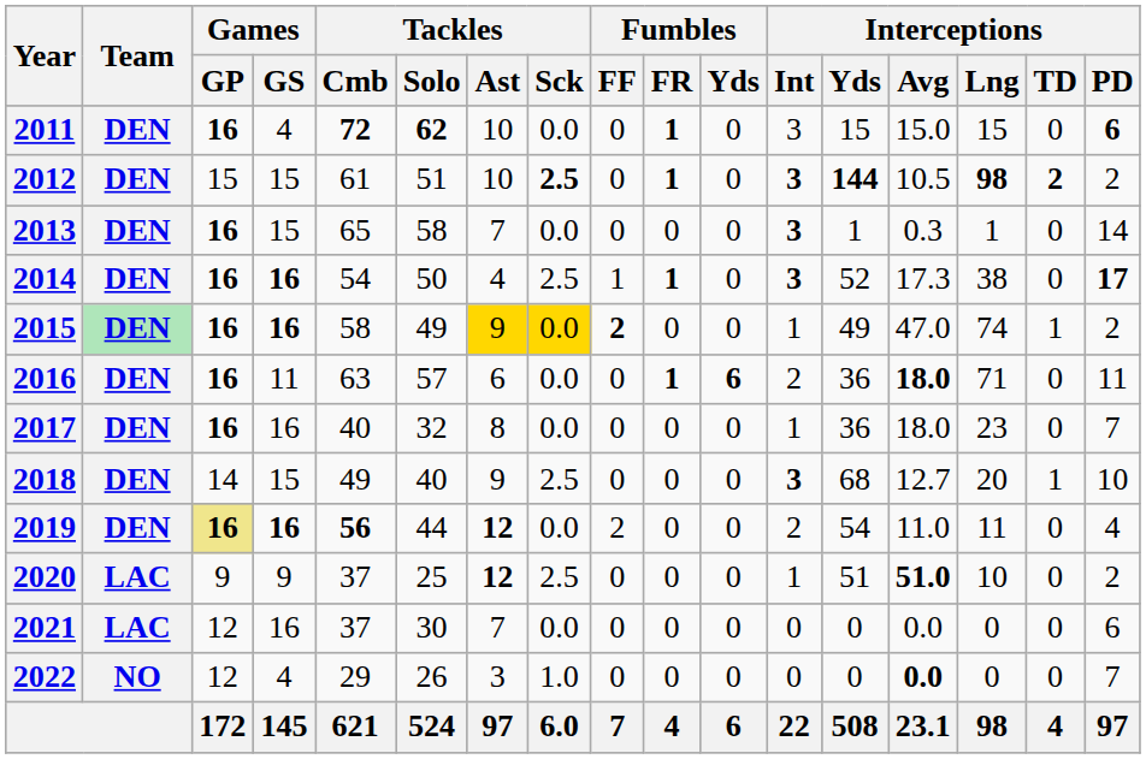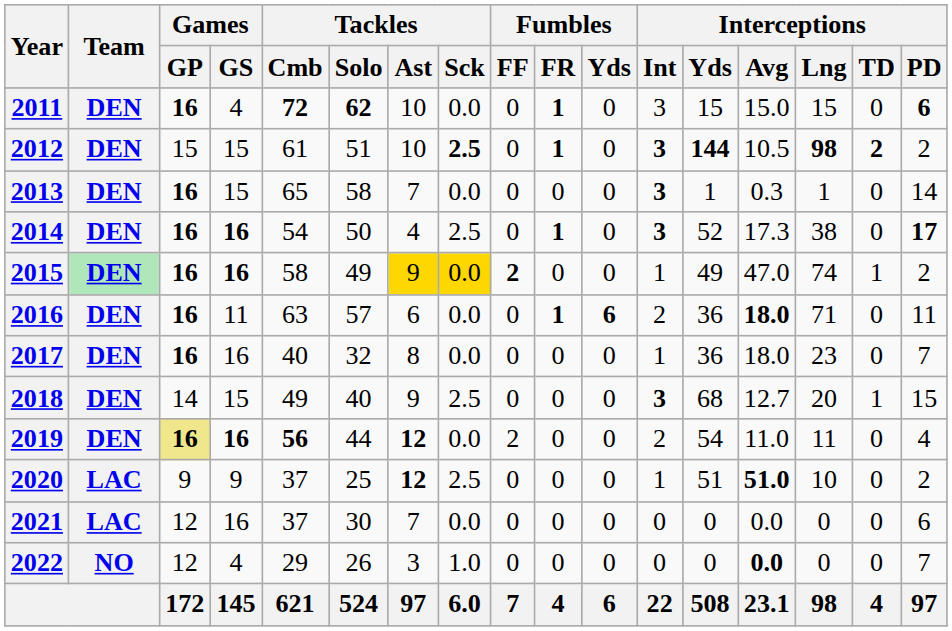 <table class=wikitable style="text-align:center;">
 <tr>
 <th rowspan="2">Year</th>
 <th rowspan="2">Team</th>
 <th colspan="2">Games</th>
 <th colspan="4">Tackles</th>
 <th colspan="3">Fumbles</th>
 <th colspan="6">Interceptions</th>
 </tr>
 <tr>
 <th>GP</th>
 <th>GS</th>
 <th>Cmb</th>
 <th>Solo</th>
 <th>Ast</th>
 <th>Sck</th>
 <th>FF</th>
 <th>FR</th>
 <th>Yds</th>
 <th>Int</th>
 <th>Yds</th>
 <th>Avg</th>
 <th>Lng</th>
 <th>TD</th>
 <th>PD</th>
 </tr>
 <tr>
 <th><a href='#'>2011</a></th>
 <th><a href='#'>DEN</a></th>
 <td><strong>16</strong></td>
 <td>4</td>
 <td><strong>72</strong></td>
 <td><strong>62</strong></td>
 <td>10</td>
 <td>0.0</td>
 <td>0</td>
 <td><strong>1</strong></td>
 <td>0</td>
 <td>3</td>
 <td>15</td>
 <td>15.0</td>
 <td>15</td>
 <td>0</td>
 <td><strong>6</strong></td>
 </tr>
 <tr>
 <th><a href='#'>2012</a></th>
 <th><a href='#'>DEN</a></th>
 <td>15</td>
 <td>15</td>
 <td>61</td>
 <td>51</td>
 <td>10</td>
 <td><strong>2.5</strong></td>
 <td>0</td>
 <td><strong>1</strong></td>
 <td>0</td>
 <td><strong>3</strong></td>
 <td><strong>144</strong></td>
 <td>10.5</td>
 <td><strong>98</strong></td>
 <td><strong>2</strong></td>
 <td>2</td>
 </tr>
 <tr>
 <th><a href='#'>2013</a></th>
 <th><a href='#'>DEN</a></th>
 <td><strong>16</strong></td>
 <td>15</td>
 <td>65</td>
 <td>58</td>
 <td>7</td>
 <td>0.0</td>
 <td>0</td>
 <td>0</td>
 <td>0</td>
 <td><strong>3</strong></td>
 <td>1</td>
 <td>0.3</td>
 <td>1</td>
 <td>0</td>
 <td>14</td>
 </tr>
 <tr>
 <th><a href='#'>2014</a></th>
 <th><a href='#'>DEN</a></th>
 <td><strong>16</strong></td>
 <td><strong>16</strong></td>
 <td>54</td>
 <td>50</td>
 <td>4</td>
 <td>2.5</td>
-<td>1</td>
+<td>0</td>
 <td><strong>1</strong></td>
 <td>0</td>
 <td><strong>3</strong></td>
 <td>52</td>
 <td>17.3</td>
 <td>38</td>
 <td>0</td>
 <td><strong>17</strong></td>
 </tr>
 <tr>
 <th><a href='#'>2015</a></th>
 <th style="background:#afe6ba; width:3em;"><a href='#'>DEN</a></th>
 <td><strong>16</strong></td>
 <td><strong>16</strong></td>
 <td>58</td>
 <td>49</td>
 <td style="background: gold;">9</td>
 <td style="background: gold;">0.0</td>
 <td><strong>2</strong></td>
 <td>0</td>
 <td>0</td>
 <td>1</td>
 <td>49</td>
 <td>47.0</td>
 <td>74</td>
 <td>1</td>
 <td>2</td>
 </tr>
 <tr>
 <th><a href='#'>2016</a></th>
 <th><a href='#'>DEN</a></th>
 <td><strong>16</strong></td>
 <td>11</td>
 <td>63</td>
 <td>57</td>
 <td>6</td>
 <td>0.0</td>
 <td>0</td>
 <td><strong>1</strong></td>
 <td><strong>6</strong></td>
 <td>2</td>
 <td>36</td>
 <td><strong>18.0</strong></td>
 <td>71</td>
 <td>0</td>
 <td>11</td>
 </tr>
 <tr>
 <th><a href='#'>2017</a></th>
 <th><a href='#'>DEN</a></th>
 <td><strong>16</strong></td>
 <td>16</td>
 <td>40</td>
 <td>32</td>
 <td>8</td>
 <td>0.0</td>
 <td>0</td>
 <td>0</td>
 <td>0</td>
 <td>1</td>
 <td>36</td>
 <td>18.0</td>
 <td>23</td>
 <td>0</td>
 <td>7</td>
 </tr>
 <tr>
 <th><a href='#'>2018</a></th>
 <th><a href='#'>DEN</a></th>
 <td>14</td>
 <td>15</td>
 <td>49</td>
 <td>40</td>
 <td>9</td>
 <td>2.5</td>
 <td>0</td>
 <td>0</td>
 <td>0</td>
 <td><strong>3</strong></td>
 <td>68</td>
 <td>12.7</td>
 <td>20</td>
 <td>1</td>
-<td>10</td>
+<td>15</td>
 </tr>
 <tr>
 <th><a href='#'>2019</a></th>
 <th><a href='#'>DEN</a></th>
 <td style="background: khaki;"><strong>16</strong></td>
 <td><strong>16</strong></td>
 <td><strong>56</strong></td>
 <td>44</td>
 <td><strong>12</strong></td>
 <td>0.0</td>
 <td>2</td>
 <td>0</td>
 <td>0</td>
 <td>2</td>
 <td>54</td>
 <td>11.0</td>
 <td>11</td>
 <td>0</td>
 <td>4</td>
 </tr>
 <tr>
 <th><a href='#'>2020</a></th>
 <th><a href='#'>LAC</a></th>
 <td>9</td>
 <td>9</td>
 <td>37</td>
 <td>25</td>
 <td><strong>12</strong></td>
 <td>2.5</td>
 <td>0</td>
 <td>0</td>
 <td>0</td>
 <td>1</td>
 <td>51</td>
 <td><strong>51.0</strong></td>
 <td>10</td>
 <td>0</td>
 <td>2</td>
 </tr>
 <tr>
 <th><a href='#'>2021</a></th>
 <th><a href='#'>LAC</a></th>
 <td>12</td>
 <td>16</td>
 <td>37</td>
 <td>30</td>
 <td>7</td>
 <td>0.0</td>
 <td>0</td>
 <td>0</td>
 <td>0</td>
 <td>0</td>
 <td>0</td>
 <td>0.0</td>
 <td>0</td>
 <td>0</td>
 <td>6</td>
 </tr>
 <tr>
 <th><a href='#'>2022</a></th>
 <th><a href='#'>NO</a></th>
 <td>12</td>
 <td>4</td>
 <td>29</td>
 <td>26</td>
 <td>3</td>
 <td>1.0</td>
 <td>0</td>
 <td>0</td>
 <td>0</td>
 <td>0</td>
 <td>0</td>
 <td><strong>0.0</strong></td>
 <td>0</td>
 <td>0</td>
 <td>7</td>
 </tr>
 <tr>
 <th colspan="2"></th>
 <th>172</th>
 <th>145</th>
 <th>621</th>
 <th>524</th>
 <th>97</th>
 <th>6.0</th>
 <th>7</th>
 <th>4</th>
 <th>6</th>
 <th>22</th>
 <th>508</th>
 <th>23.1</th>
 <th>98</th>
 <th>4</th>
 <th>97</th>
 </tr>
 </table>
